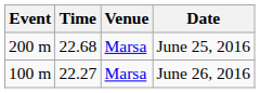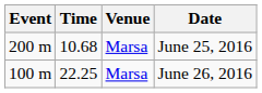 <table class="wikitable" style="border-collapse: collapse; font-size: 95%;">
 <tr>
 <th scope=col>Event</th>
 <th scope=col>Time</th>
 <th scope=col>Venue</th>
 <th scope=col>Date</th>
 </tr>
 <tr>
 <td>200 m</td>
-<td>22.68</td>
+<td>10.68</td>
 <td><a href='#'>Marsa</a></td>
 <td>June 25, 2016</td>
 </tr>
 <tr>
 <td>100 m</td>
-<td>22.27</td>
+<td>22.25</td>
 <td><a href='#'>Marsa</a></td>
 <td>June 26, 2016</td>
 </tr>
 </table>
